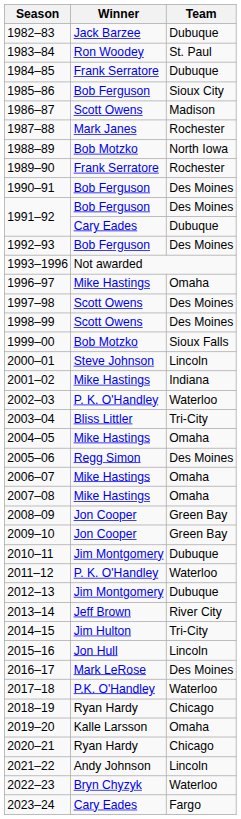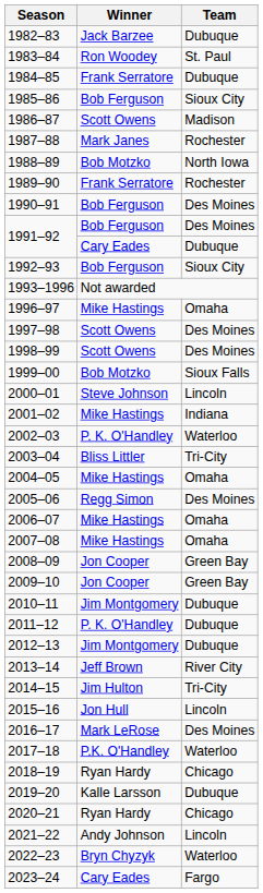 <table class="wikitable sortable">
 <tr>
 <th>Season</th>
 <th>Winner</th>
 <th>Team</th>
 </tr>
 <tr>
 <td>1982–83</td>
 <td><a href='#'>Jack Barzee</a></td>
 <td>Dubuque</td>
 </tr>
 <tr>
 <td>1983–84</td>
 <td><a href='#'>Ron Woodey</a></td>
 <td>St. Paul</td>
 </tr>
 <tr>
 <td>1984–85</td>
 <td><a href='#'>Frank Serratore</a></td>
 <td>Dubuque</td>
 </tr>
 <tr>
 <td>1985–86</td>
 <td><a href='#'>Bob Ferguson</a></td>
 <td>Sioux City</td>
 </tr>
 <tr>
 <td>1986–87</td>
 <td><a href='#'>Scott Owens</a></td>
 <td>Madison</td>
 </tr>
 <tr>
 <td>1987–88</td>
 <td><a href='#'>Mark Janes</a></td>
 <td>Rochester</td>
 </tr>
 <tr>
 <td>1988–89</td>
 <td><a href='#'>Bob Motzko</a></td>
 <td>North Iowa</td>
 </tr>
 <tr>
 <td>1989–90</td>
 <td><a href='#'>Frank Serratore</a></td>
 <td>Rochester</td>
 </tr>
 <tr>
 <td>1990–91</td>
 <td><a href='#'>Bob Ferguson</a></td>
 <td>Des Moines</td>
 </tr>
 <tr>
 <td rowspan=2>1991–92</td>
 <td><a href='#'>Bob Ferguson</a></td>
 <td>Des Moines</td>
 </tr>
 <tr>
 <td><a href='#'>Cary Eades</a></td>
 <td>Dubuque</td>
 </tr>
 <tr>
 <td>1992–93</td>
 <td><a href='#'>Bob Ferguson</a></td>
-<td>Des Moines</td>
+<td>Sioux City</td>
 </tr>
 <tr>
 <td>1993–1996</td>
 <td colspan=2>Not awarded</td>
 </tr>
 <tr>
 <td>1996–97</td>
 <td><a href='#'>Mike Hastings</a></td>
 <td>Omaha</td>
 </tr>
 <tr>
 <td>1997–98</td>
 <td><a href='#'>Scott Owens</a></td>
 <td>Des Moines</td>
 </tr>
 <tr>
 <td>1998–99</td>
 <td><a href='#'>Scott Owens</a></td>
 <td>Des Moines</td>
 </tr>
 <tr>
 <td>1999–00</td>
 <td><a href='#'>Bob Motzko</a></td>
 <td>Sioux Falls</td>
 </tr>
 <tr>
 <td>2000–01</td>
 <td><a href='#'>Steve Johnson</a></td>
 <td>Lincoln</td>
 </tr>
 <tr>
 <td>2001–02</td>
 <td><a href='#'>Mike Hastings</a></td>
 <td>Indiana</td>
 </tr>
 <tr>
 <td>2002–03</td>
 <td><a href='#'>P. K. O'Handley</a></td>
 <td>Waterloo</td>
 </tr>
 <tr>
 <td>2003–04</td>
 <td><a href='#'>Bliss Littler</a></td>
 <td>Tri-City</td>
 </tr>
 <tr>
 <td>2004–05</td>
 <td><a href='#'>Mike Hastings</a></td>
 <td>Omaha</td>
 </tr>
 <tr>
 <td>2005–06</td>
 <td><a href='#'>Regg Simon</a></td>
 <td>Des Moines</td>
 </tr>
 <tr>
 <td>2006–07</td>
 <td><a href='#'>Mike Hastings</a></td>
 <td>Omaha</td>
 </tr>
 <tr>
 <td>2007–08</td>
 <td><a href='#'>Mike Hastings</a></td>
 <td>Omaha</td>
 </tr>
 <tr>
 <td>2008–09</td>
 <td><a href='#'>Jon Cooper</a></td>
 <td>Green Bay</td>
 </tr>
 <tr>
 <td>2009–10</td>
 <td><a href='#'>Jon Cooper</a></td>
 <td>Green Bay</td>
 </tr>
 <tr>
 <td>2010–11</td>
 <td><a href='#'>Jim Montgomery</a></td>
 <td>Dubuque</td>
 </tr>
 <tr>
 <td>2011–12</td>
 <td><a href='#'>P. K. O'Handley</a></td>
-<td>Waterloo</td>
+<td>Dubuque</td>
 </tr>
 <tr>
 <td>2012–13</td>
 <td><a href='#'>Jim Montgomery</a></td>
 <td>Dubuque</td>
 </tr>
 <tr>
 <td>2013–14</td>
 <td><a href='#'>Jeff Brown</a></td>
 <td>River City</td>
 </tr>
 <tr>
 <td>2014–15</td>
 <td><a href='#'>Jim Hulton</a></td>
 <td>Tri-City</td>
 </tr>
 <tr>
 <td>2015–16</td>
 <td><a href='#'>Jon Hull</a></td>
 <td>Lincoln</td>
 </tr>
 <tr>
 <td>2016–17</td>
 <td><a href='#'>Mark LeRose</a></td>
 <td>Des Moines</td>
 </tr>
 <tr>
 <td>2017–18</td>
 <td><a href='#'>P.K. O'Handley</a></td>
 <td>Waterloo</td>
 </tr>
 <tr>
 <td>2018–19</td>
 <td>Ryan Hardy</td>
 <td>Chicago</td>
 </tr>
 <tr>
 <td>2019–20</td>
 <td>Kalle Larsson</td>
-<td>Omaha</td>
+<td>Dubuque</td>
 </tr>
 <tr>
 <td>2020–21</td>
 <td>Ryan Hardy</td>
 <td>Chicago</td>
 </tr>
 <tr>
 <td>2021–22</td>
 <td>Andy Johnson</td>
 <td>Lincoln</td>
 </tr>
 <tr>
 <td>2022–23</td>
 <td><a href='#'>Bryn Chyzyk</a></td>
 <td>Waterloo</td>
 </tr>
 <tr>
 <td>2023–24</td>
 <td><a href='#'>Cary Eades</a></td>
 <td>Fargo</td>
 </tr>
 </table>
